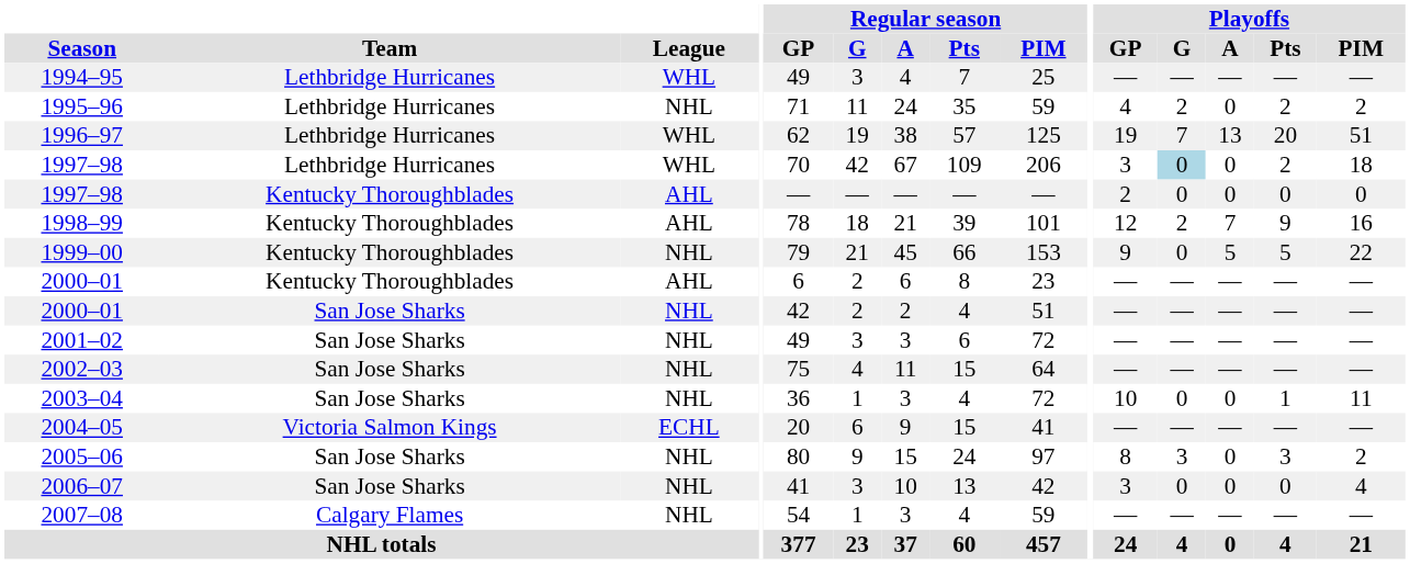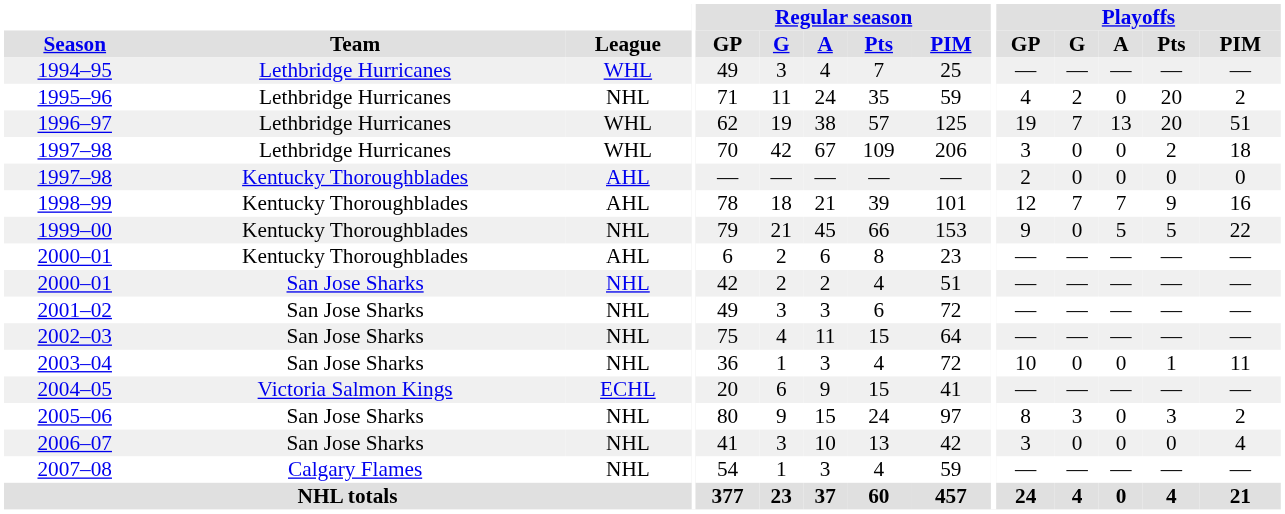 <table border="0" cellpadding="1" cellspacing="0" style="text-align:center; width:60em">
 <tr bgcolor="#e0e0e0">
 <th colspan="3" bgcolor="#ffffff"></th>
 <th rowspan="100" bgcolor="#ffffff"></th>
 <th colspan="5"><a href='#'>Regular season</a></th>
 <th rowspan="100" bgcolor="#ffffff"></th>
 <th colspan="5"><a href='#'>Playoffs</a></th>
 </tr>
 <tr bgcolor="#e0e0e0">
 <th><a href='#'>Season</a></th>
 <th>Team</th>
 <th>League</th>
 <th>GP</th>
 <th><a href='#'>G</a></th>
 <th><a href='#'>A</a></th>
 <th><a href='#'>Pts</a></th>
 <th><a href='#'>PIM</a></th>
 <th>GP</th>
 <th>G</th>
 <th>A</th>
 <th>Pts</th>
 <th>PIM</th>
 </tr>
 <tr bgcolor="#f0f0f0">
 <td><a href='#'>1994–95</a></td>
 <td><a href='#'>Lethbridge Hurricanes</a></td>
 <td><a href='#'>WHL</a></td>
 <td>49</td>
 <td>3</td>
 <td>4</td>
 <td>7</td>
 <td>25</td>
 <td>—</td>
 <td>—</td>
 <td>—</td>
 <td>—</td>
 <td>—</td>
 </tr>
 <tr>
 <td><a href='#'>1995–96</a></td>
 <td>Lethbridge Hurricanes</td>
 <td>NHL</td>
 <td>71</td>
 <td>11</td>
 <td>24</td>
 <td>35</td>
 <td>59</td>
 <td>4</td>
 <td>2</td>
 <td>0</td>
-<td>2</td>
+<td>20</td>
 <td>2</td>
 </tr>
 <tr bgcolor="#f0f0f0">
 <td><a href='#'>1996–97</a></td>
 <td>Lethbridge Hurricanes</td>
 <td>WHL</td>
 <td>62</td>
 <td>19</td>
 <td>38</td>
 <td>57</td>
 <td>125</td>
 <td>19</td>
 <td>7</td>
 <td>13</td>
 <td>20</td>
 <td>51</td>
 </tr>
 <tr>
 <td><a href='#'>1997–98</a></td>
 <td>Lethbridge Hurricanes</td>
 <td>WHL</td>
 <td>70</td>
 <td>42</td>
 <td>67</td>
 <td>109</td>
 <td>206</td>
 <td>3</td>
-<td style="background: lightblue;">0</td>
+<td>0</td>
 <td>0</td>
 <td>2</td>
 <td>18</td>
 </tr>
 <tr bgcolor="#f0f0f0">
 <td><a href='#'>1997–98</a></td>
 <td><a href='#'>Kentucky Thoroughblades</a></td>
 <td><a href='#'>AHL</a></td>
 <td>—</td>
 <td>—</td>
 <td>—</td>
 <td>—</td>
 <td>—</td>
 <td>2</td>
 <td>0</td>
 <td>0</td>
 <td>0</td>
 <td>0</td>
 </tr>
 <tr>
 <td><a href='#'>1998–99</a></td>
 <td>Kentucky Thoroughblades</td>
 <td>AHL</td>
 <td>78</td>
 <td>18</td>
 <td>21</td>
 <td>39</td>
 <td>101</td>
 <td>12</td>
-<td>2</td>
+<td>7</td>
 <td>7</td>
 <td>9</td>
 <td>16</td>
 </tr>
 <tr bgcolor="#f0f0f0">
 <td><a href='#'>1999–00</a></td>
 <td>Kentucky Thoroughblades</td>
 <td>NHL</td>
 <td>79</td>
 <td>21</td>
 <td>45</td>
 <td>66</td>
 <td>153</td>
 <td>9</td>
 <td>0</td>
 <td>5</td>
 <td>5</td>
 <td>22</td>
 </tr>
 <tr>
 <td><a href='#'>2000–01</a></td>
 <td>Kentucky Thoroughblades</td>
 <td>AHL</td>
 <td>6</td>
 <td>2</td>
 <td>6</td>
 <td>8</td>
 <td>23</td>
 <td>—</td>
 <td>—</td>
 <td>—</td>
 <td>—</td>
 <td>—</td>
 </tr>
 <tr bgcolor="#f0f0f0">
 <td><a href='#'>2000–01</a></td>
 <td><a href='#'>San Jose Sharks</a></td>
 <td><a href='#'>NHL</a></td>
 <td>42</td>
 <td>2</td>
 <td>2</td>
 <td>4</td>
 <td>51</td>
 <td>—</td>
 <td>—</td>
 <td>—</td>
 <td>—</td>
 <td>—</td>
 </tr>
 <tr>
 <td><a href='#'>2001–02</a></td>
 <td>San Jose Sharks</td>
 <td>NHL</td>
 <td>49</td>
 <td>3</td>
 <td>3</td>
 <td>6</td>
 <td>72</td>
 <td>—</td>
 <td>—</td>
 <td>—</td>
 <td>—</td>
 <td>—</td>
 </tr>
 <tr bgcolor="#f0f0f0">
 <td><a href='#'>2002–03</a></td>
 <td>San Jose Sharks</td>
 <td>NHL</td>
 <td>75</td>
 <td>4</td>
 <td>11</td>
 <td>15</td>
 <td>64</td>
 <td>—</td>
 <td>—</td>
 <td>—</td>
 <td>—</td>
 <td>—</td>
 </tr>
 <tr>
 <td><a href='#'>2003–04</a></td>
 <td>San Jose Sharks</td>
 <td>NHL</td>
 <td>36</td>
 <td>1</td>
 <td>3</td>
 <td>4</td>
 <td>72</td>
 <td>10</td>
 <td>0</td>
 <td>0</td>
 <td>1</td>
 <td>11</td>
 </tr>
 <tr bgcolor="#f0f0f0">
 <td><a href='#'>2004–05</a></td>
 <td><a href='#'>Victoria Salmon Kings</a></td>
 <td><a href='#'>ECHL</a></td>
 <td>20</td>
 <td>6</td>
 <td>9</td>
 <td>15</td>
 <td>41</td>
 <td>—</td>
 <td>—</td>
 <td>—</td>
 <td>—</td>
 <td>—</td>
 </tr>
 <tr>
 <td><a href='#'>2005–06</a></td>
 <td>San Jose Sharks</td>
 <td>NHL</td>
 <td>80</td>
 <td>9</td>
 <td>15</td>
 <td>24</td>
 <td>97</td>
 <td>8</td>
 <td>3</td>
 <td>0</td>
 <td>3</td>
 <td>2</td>
 </tr>
 <tr bgcolor="#f0f0f0">
 <td><a href='#'>2006–07</a></td>
 <td>San Jose Sharks</td>
 <td>NHL</td>
 <td>41</td>
 <td>3</td>
 <td>10</td>
 <td>13</td>
 <td>42</td>
 <td>3</td>
 <td>0</td>
 <td>0</td>
 <td>0</td>
 <td>4</td>
 </tr>
 <tr>
 <td><a href='#'>2007–08</a></td>
 <td><a href='#'>Calgary Flames</a></td>
 <td>NHL</td>
 <td>54</td>
 <td>1</td>
 <td>3</td>
 <td>4</td>
 <td>59</td>
 <td>—</td>
 <td>—</td>
 <td>—</td>
 <td>—</td>
 <td>—</td>
 </tr>
 <tr bgcolor="#e0e0e0">
 <th colspan="3">NHL totals</th>
 <th>377</th>
 <th>23</th>
 <th>37</th>
 <th>60</th>
 <th>457</th>
 <th>24</th>
 <th>4</th>
 <th>0</th>
 <th>4</th>
 <th>21</th>
 </tr>
 </table>
